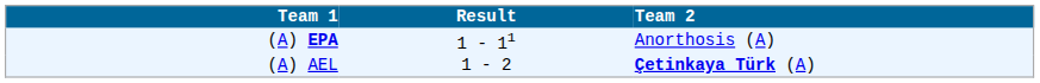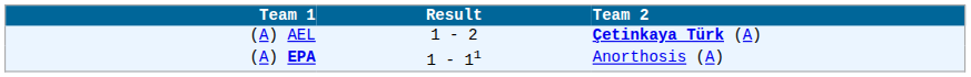 <table cellspacing="0" style="background: #EBF5FF; border: 1px #aaa solid; border-collapse: collapse; font-size: 95%;" width=60%>
 <tr bgcolor=#006699 style="color:white;">
 <th width=25% align="right">Team 1</th>
 <th width=22% align="center">Result</th>
 <th width=30% align="left">Team 2</th>
 </tr>
 <tr>
+<td align=right>(<a href='#'>A</a>) <a href='#'>AEL</a></td>
+<td align=center>1 - 2</td>
+<td align=left><strong><a href='#'>Çetinkaya Türk</a></strong> (<a href='#'>A</a>)</td>
+</tr>
+<tr>
 <td align=right>(<a href='#'>A</a>) <strong><a href='#'>EPA</a></strong></td>
 <td align=center>1 - 1<sup>1</sup></td>
 <td align=left><a href='#'>Anorthosis</a>  (<a href='#'>A</a>)</td>
 </tr>
 <tr>
-<td align=right>(<a href='#'>A</a>) <a href='#'>AEL</a></td>
-<td align=center>1 - 2</td>
-<td align=left><strong><a href='#'>Çetinkaya Türk</a></strong> (<a href='#'>A</a>)</td>
-</tr>
-<tr>
 </tr>
 </table>
